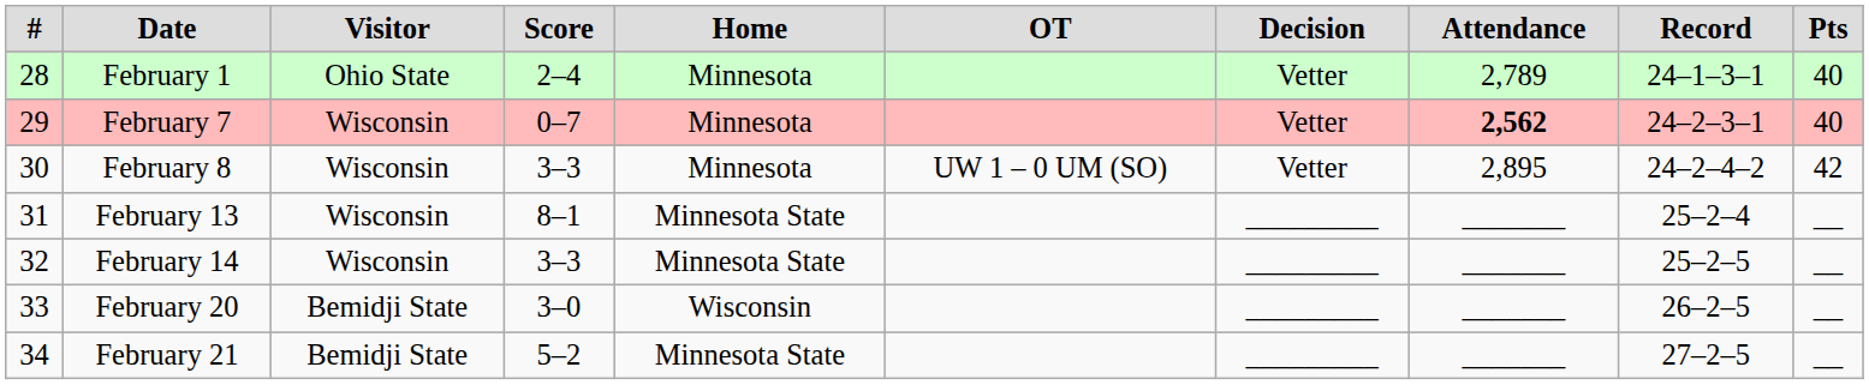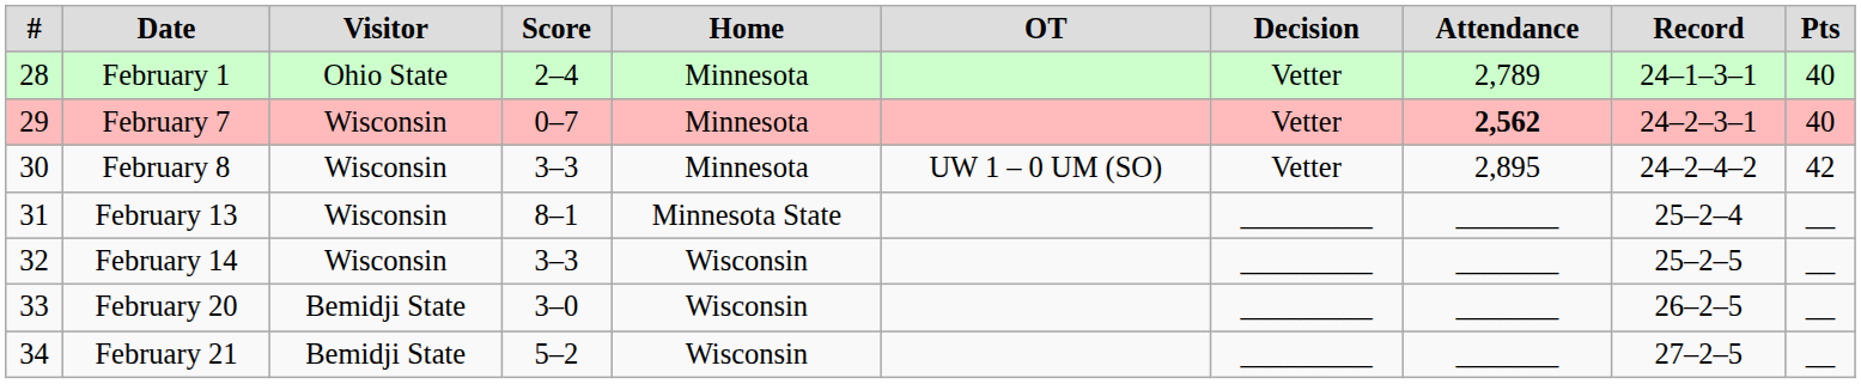 <table class="wikitable" width="80%">
 <tr align="center" bgcolor="#dddddd">
 <td><strong>#</strong></td>
 <td><strong>Date</strong></td>
 <td><strong>Visitor</strong></td>
 <td><strong>Score</strong></td>
 <td><strong>Home</strong></td>
 <td><strong>OT</strong></td>
 <td><strong>Decision</strong></td>
 <td><strong>Attendance</strong></td>
 <td><strong>Record</strong></td>
 <td><strong>Pts</strong></td>
 </tr>
 <tr align="center" bgcolor="ccffcc">
 <td>28</td>
 <td>February 1</td>
 <td>Ohio State</td>
 <td>2–4</td>
 <td>Minnesota</td>
 <td></td>
 <td>Vetter</td>
 <td>2,789</td>
 <td>24–1–3–1</td>
 <td>40</td>
 </tr>
 <tr align="center" bgcolor="ffbbbb">
 <td>29</td>
 <td>February 7</td>
 <td>Wisconsin</td>
 <td>0–7</td>
 <td>Minnesota</td>
 <td></td>
 <td>Vetter</td>
 <td><strong>2,562</strong></td>
 <td>24–2–3–1</td>
 <td>40</td>
 </tr>
 <tr align="center" bgcolor="">
 <td>30</td>
 <td>February 8</td>
 <td>Wisconsin</td>
 <td>3–3</td>
 <td>Minnesota</td>
 <td>UW 1 – 0 UM (SO)</td>
 <td>Vetter</td>
 <td>2,895</td>
 <td>24–2–4–2</td>
 <td>42</td>
 </tr>
 <tr align="center" bgcolor="">
 <td>31</td>
 <td>February 13</td>
 <td>Wisconsin</td>
 <td>8–1</td>
 <td>Minnesota State</td>
 <td></td>
 <td>_________</td>
 <td>_______</td>
 <td>25–2–4</td>
 <td>__</td>
 </tr>
 <tr align="center" bgcolor="">
 <td>32</td>
 <td>February 14</td>
 <td>Wisconsin</td>
 <td>3–3</td>
-<td>Minnesota State</td>
+<td>Wisconsin</td>
 <td></td>
 <td>_________</td>
 <td>_______</td>
 <td>25–2–5</td>
 <td>__</td>
 </tr>
 <tr align="center" bgcolor="">
 <td>33</td>
 <td>February 20</td>
 <td>Bemidji State</td>
 <td>3–0</td>
 <td>Wisconsin</td>
 <td></td>
 <td>_________</td>
 <td>_______</td>
 <td>26–2–5</td>
 <td>__</td>
 </tr>
 <tr align="center" bgcolor="">
 <td>34</td>
 <td>February 21</td>
 <td>Bemidji State</td>
 <td>5–2</td>
-<td>Minnesota State</td>
+<td>Wisconsin</td>
 <td></td>
 <td>_________</td>
 <td>_______</td>
 <td>27–2–5</td>
 <td>__</td>
 </tr>
 </table>
